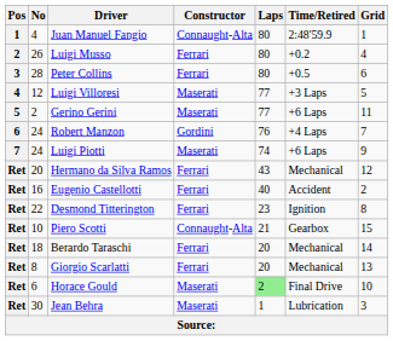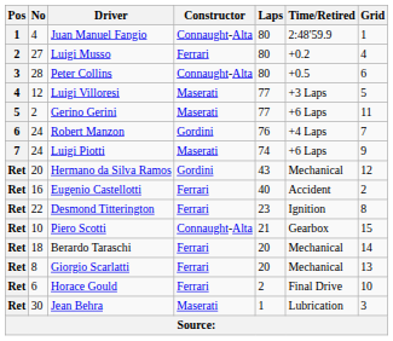 <table class="wikitable" style="font-size: 95%">
 <tr>
 <th>Pos</th>
 <th>No</th>
 <th>Driver</th>
 <th>Constructor</th>
 <th>Laps</th>
 <th>Time/Retired</th>
 <th>Grid</th>
 </tr>
 <tr>
 <th>1</th>
 <td>4</td>
 <td> <a href='#'>Juan Manuel Fangio</a></td>
 <td><a href='#'>Connaught</a>-<a href='#'>Alta</a></td>
 <td>80</td>
 <td>2:48'59.9</td>
 <td>1</td>
 </tr>
 <tr>
 <th>2</th>
-<td>26</td>
+<td>27</td>
 <td> <a href='#'>Luigi Musso</a></td>
 <td><a href='#'>Ferrari</a></td>
 <td>80</td>
 <td>+0.2</td>
 <td>4</td>
 </tr>
 <tr>
 <th>3</th>
 <td>28</td>
 <td> <a href='#'>Peter Collins</a></td>
-<td><a href='#'>Ferrari</a></td>
+<td><a href='#'>Connaught</a>-<a href='#'>Alta</a></td>
 <td>80</td>
 <td>+0.5</td>
 <td>6</td>
 </tr>
 <tr>
 <th>4</th>
 <td>12</td>
 <td> <a href='#'>Luigi Villoresi</a></td>
 <td><a href='#'>Maserati</a></td>
 <td>77</td>
 <td>+3 Laps</td>
 <td>5</td>
 </tr>
 <tr>
 <th>5</th>
 <td>2</td>
 <td> <a href='#'>Gerino Gerini</a></td>
 <td><a href='#'>Maserati</a></td>
 <td>77</td>
 <td>+6 Laps</td>
 <td>11</td>
 </tr>
 <tr>
 <th>6</th>
 <td>24</td>
 <td> <a href='#'>Robert Manzon</a></td>
 <td><a href='#'>Gordini</a></td>
 <td>76</td>
 <td>+4 Laps</td>
 <td>7</td>
 </tr>
 <tr>
 <th>7</th>
 <td>24</td>
 <td> <a href='#'>Luigi Piotti</a></td>
 <td><a href='#'>Maserati</a></td>
 <td>74</td>
 <td>+6 Laps</td>
 <td>9</td>
 </tr>
 <tr>
 <th>Ret</th>
 <td>20</td>
 <td> <a href='#'>Hermano da Silva Ramos</a></td>
-<td><a href='#'>Ferrari</a></td>
+<td><a href='#'>Gordini</a></td>
 <td>43</td>
 <td>Mechanical</td>
 <td>12</td>
 </tr>
 <tr>
 <th>Ret</th>
 <td>16</td>
 <td> <a href='#'>Eugenio Castellotti</a></td>
 <td><a href='#'>Ferrari</a></td>
 <td>40</td>
 <td>Accident</td>
 <td>2</td>
 </tr>
 <tr>
 <th>Ret</th>
 <td>22</td>
 <td> <a href='#'>Desmond Titterington</a></td>
 <td><a href='#'>Ferrari</a></td>
 <td>23</td>
 <td>Ignition</td>
 <td>8</td>
 </tr>
 <tr>
 <th>Ret</th>
 <td>10</td>
 <td> <a href='#'>Piero Scotti</a></td>
 <td><a href='#'>Connaught</a>-<a href='#'>Alta</a></td>
 <td>21</td>
 <td>Gearbox</td>
 <td>15</td>
 </tr>
 <tr>
 <th>Ret</th>
 <td>18</td>
 <td> Berardo Taraschi</td>
 <td><a href='#'>Ferrari</a></td>
 <td>20</td>
 <td>Mechanical</td>
 <td>14</td>
 </tr>
 <tr>
 <th>Ret</th>
 <td>8</td>
 <td> <a href='#'>Giorgio Scarlatti</a></td>
 <td><a href='#'>Ferrari</a></td>
 <td>20</td>
 <td>Mechanical</td>
 <td>13</td>
 </tr>
 <tr>
 <th>Ret</th>
 <td>6</td>
 <td> <a href='#'>Horace Gould</a></td>
-<td><a href='#'>Maserati</a></td>
-<td style="background: lightgreen;">2</td>
+<td><a href='#'>Ferrari</a></td>
+<td>2</td>
 <td>Final Drive</td>
 <td>10</td>
 </tr>
 <tr>
 <th>Ret</th>
 <td>30</td>
 <td> <a href='#'>Jean Behra</a></td>
 <td><a href='#'>Maserati</a></td>
 <td>1</td>
 <td>Lubrication</td>
 <td>3</td>
 </tr>
 <tr>
 <th colspan=8>Source:</th>
 </tr>
 </table>
